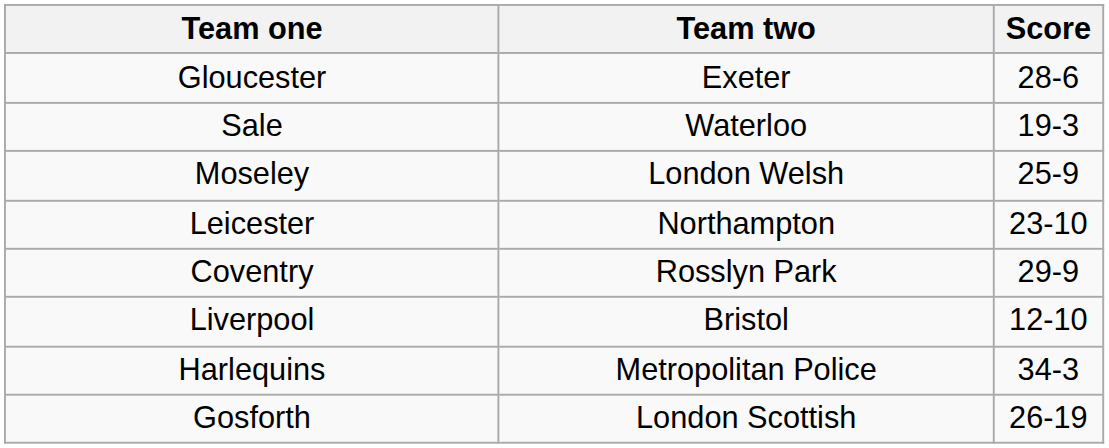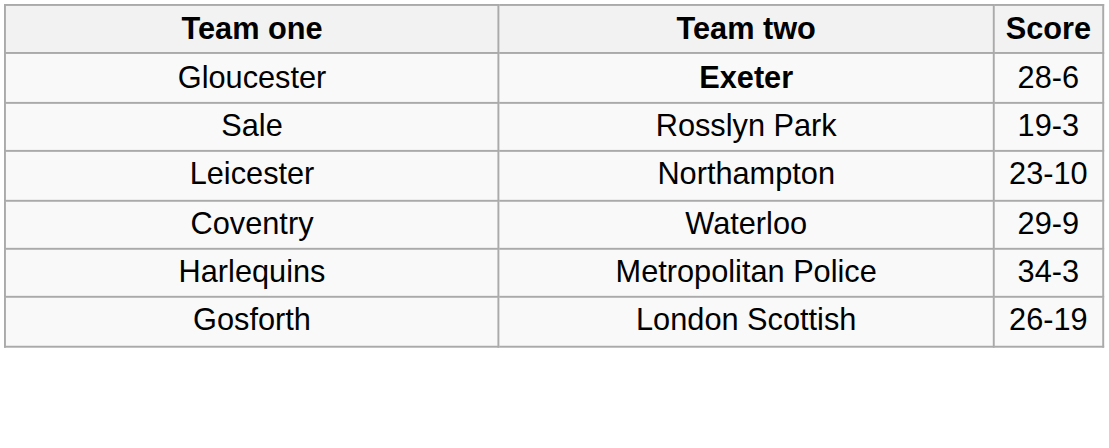 <table class="wikitable" style="text-align: center">
 <tr>
 <th width=250>Team one</th>
 <th width=250>Team two</th>
 <th width=50>Score</th>
 </tr>
 <tr>
 <td>Gloucester</td>
-<td>Exeter</td>
+<td><strong>Exeter</strong></td>
 <td>28-6</td>
 </tr>
 <tr>
 <td>Sale</td>
-<td>Waterloo</td>
+<td>Rosslyn Park</td>
 <td>19-3</td>
-</tr>
-<tr>
-<td>Moseley</td>
-<td>London Welsh</td>
-<td>25-9</td>
 </tr>
 <tr>
 <td>Leicester</td>
 <td>Northampton</td>
 <td>23-10</td>
 </tr>
 <tr>
 <td>Coventry</td>
-<td>Rosslyn Park</td>
+<td>Waterloo</td>
 <td>29-9</td>
-</tr>
-<tr>
-<td>Liverpool</td>
-<td>Bristol</td>
-<td>12-10</td>
 </tr>
 <tr>
 <td>Harlequins</td>
 <td>Metropolitan Police</td>
 <td>34-3</td>
 </tr>
 <tr>
 <td>Gosforth</td>
 <td>London Scottish</td>
 <td>26-19</td>
 </tr>
 </table>
